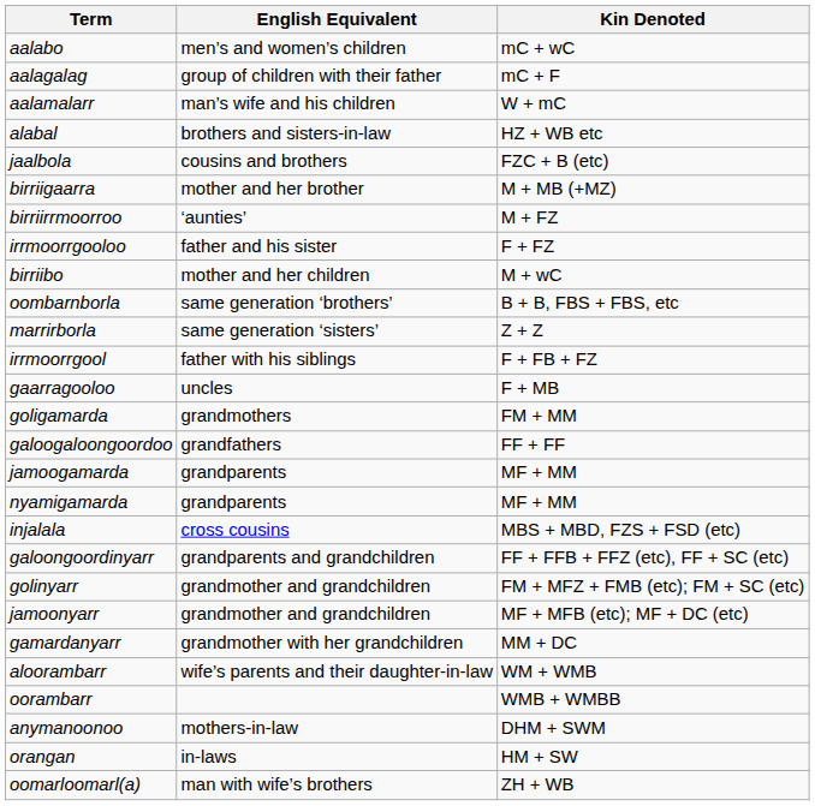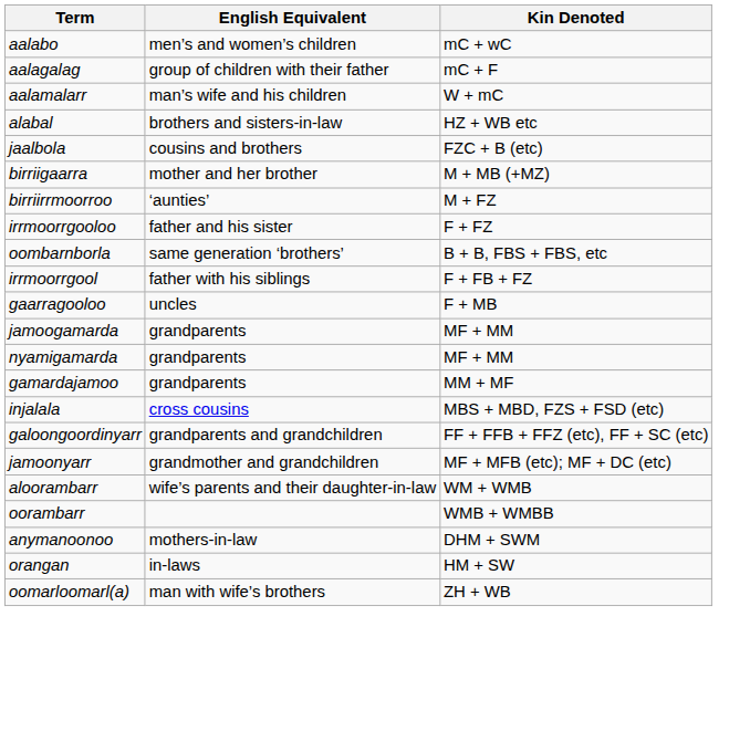 <table class="wikitable mw-collapsible mw-collapsed">
 <tr>
 <th>Term</th>
 <th>English Equivalent</th>
 <th>Kin Denoted</th>
 </tr>
 <tr>
 <td><em>aalabo</em></td>
 <td>men’s and women’s children</td>
 <td>mC + wC</td>
 </tr>
 <tr>
 <td><em>aalagalag</em></td>
 <td>group of children with their father</td>
 <td>mC + F</td>
 </tr>
 <tr>
 <td><em>aalamalarr</em></td>
 <td>man’s wife and his children</td>
 <td>W + mC</td>
 </tr>
 <tr>
 <td><em>alabal</em></td>
 <td>brothers and sisters-in-law</td>
 <td>HZ + WB etc</td>
 </tr>
 <tr>
 <td><em>jaalbola</em></td>
 <td>cousins and brothers</td>
 <td>FZC + B (etc)</td>
 </tr>
 <tr>
 <td><em>birriigaarra</em></td>
 <td>mother and her brother</td>
 <td>M + MB (+MZ)</td>
 </tr>
 <tr>
 <td><em>birriirrmoorroo</em></td>
 <td>‘aunties’</td>
 <td>M + FZ</td>
 </tr>
 <tr>
 <td><em>irrmoorrgooloo</em></td>
 <td>father and his sister</td>
 <td>F + FZ</td>
 </tr>
 <tr>
-<td><em>birriibo</em></td>
-<td>mother and her children</td>
-<td>M + wC</td>
-</tr>
-<tr>
 <td><em>oombarnborla</em></td>
 <td>same generation ‘brothers’</td>
 <td>B + B, FBS + FBS, etc</td>
-</tr>
-<tr>
-<td><em>marrirborla</em></td>
-<td>same generation ‘sisters’</td>
-<td>Z + Z</td>
 </tr>
 <tr>
 <td><em>irrmoorrgool</em></td>
 <td>father with his siblings</td>
 <td>F + FB + FZ</td>
 </tr>
 <tr>
 <td><em>gaarragooloo</em></td>
 <td>uncles</td>
 <td>F + MB</td>
 </tr>
 <tr>
-<td><em>goligamarda</em></td>
-<td>grandmothers</td>
-<td>FM + MM</td>
-</tr>
-<tr>
-<td><em>galoogaloongoordoo</em></td>
-<td>grandfathers</td>
-<td>FF + FF</td>
-</tr>
-<tr>
 <td><em>jamoogamarda</em></td>
 <td>grandparents</td>
 <td>MF + MM</td>
 </tr>
 <tr>
 <td><em>nyamigamarda</em></td>
 <td>grandparents</td>
 <td>MF + MM</td>
+</tr>
+<tr>
+<td><em>gamardajamoo</em></td>
+<td>grandparents</td>
+<td>MM + MF</td>
 </tr>
 <tr>
 <td><em>injalala</em></td>
 <td><a href='#'>cross cousins</a></td>
 <td>MBS + MBD, FZS + FSD (etc)</td>
 </tr>
 <tr>
 <td><em>galoongoordinyarr</em></td>
 <td>grandparents and grandchildren</td>
 <td>FF + FFB + FFZ (etc), FF + SC (etc)</td>
 </tr>
 <tr>
-<td><em>golinyarr</em></td>
-<td>grandmother and grandchildren</td>
-<td>FM + MFZ + FMB (etc); FM + SC (etc)</td>
-</tr>
-<tr>
 <td><em>jamoonyarr</em></td>
 <td>grandmother and grandchildren</td>
 <td>MF + MFB (etc); MF + DC (etc)</td>
-</tr>
-<tr>
-<td><em>gamardanyarr</em></td>
-<td>grandmother with her grandchildren</td>
-<td>MM + DC</td>
 </tr>
 <tr>
 <td><em>aloorambarr</em></td>
 <td>wife’s parents and their daughter-in-law</td>
 <td>WM + WMB</td>
 </tr>
 <tr>
 <td><em>oorambarr</em></td>
 <td></td>
 <td>WMB + WMBB</td>
 </tr>
 <tr>
 <td><em>anymanoonoo</em></td>
 <td>mothers-in-law</td>
 <td>DHM + SWM</td>
 </tr>
 <tr>
 <td><em>orangan</em></td>
 <td>in-laws</td>
 <td>HM + SW</td>
 </tr>
 <tr>
 <td><em>oomarloomarl(a)</em></td>
 <td>man with wife’s brothers</td>
 <td>ZH + WB</td>
 </tr>
 </table>
